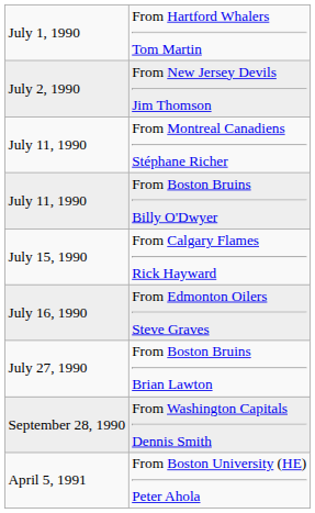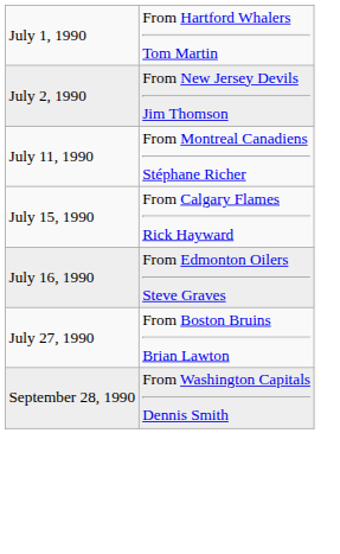 <table class="wikitable">
 <tr>
 <td>July 1, 1990</td>
 <td valign="top">From <a href='#'>Hartford Whalers</a><hr><a href='#'>Tom Martin</a></td>
 </tr>
 <tr style="background:#eee;">
 <td>July 2, 1990</td>
 <td valign="top">From <a href='#'>New Jersey Devils</a><hr><a href='#'>Jim Thomson</a></td>
 </tr>
 <tr>
 <td>July 11, 1990</td>
 <td valign="top">From <a href='#'>Montreal Canadiens</a><hr><a href='#'>Stéphane Richer</a></td>
-</tr>
-<tr style="background:#eee;">
-<td>July 11, 1990</td>
-<td valign="top">From <a href='#'>Boston Bruins</a><hr><a href='#'>Billy O'Dwyer</a></td>
 </tr>
 <tr>
 <td>July 15, 1990</td>
 <td valign="top">From <a href='#'>Calgary Flames</a><hr><a href='#'>Rick Hayward</a></td>
 </tr>
 <tr style="background:#eee;">
 <td>July 16, 1990</td>
 <td valign="top">From <a href='#'>Edmonton Oilers</a><hr><a href='#'>Steve Graves</a></td>
 </tr>
 <tr>
 <td>July 27, 1990</td>
 <td valign="top">From <a href='#'>Boston Bruins</a><hr><a href='#'>Brian Lawton</a></td>
 </tr>
 <tr |- style="background:#eee;">
 <td>September 28, 1990</td>
 <td valign="top">From <a href='#'>Washington Capitals</a><hr><a href='#'>Dennis Smith</a></td>
 </tr>
-<tr>
-<td>April 5, 1991</td>
-<td valign="top">From <a href='#'>Boston University</a> (<a href='#'>HE</a>)<hr><a href='#'>Peter Ahola</a></td>
-</tr>
 </table>
